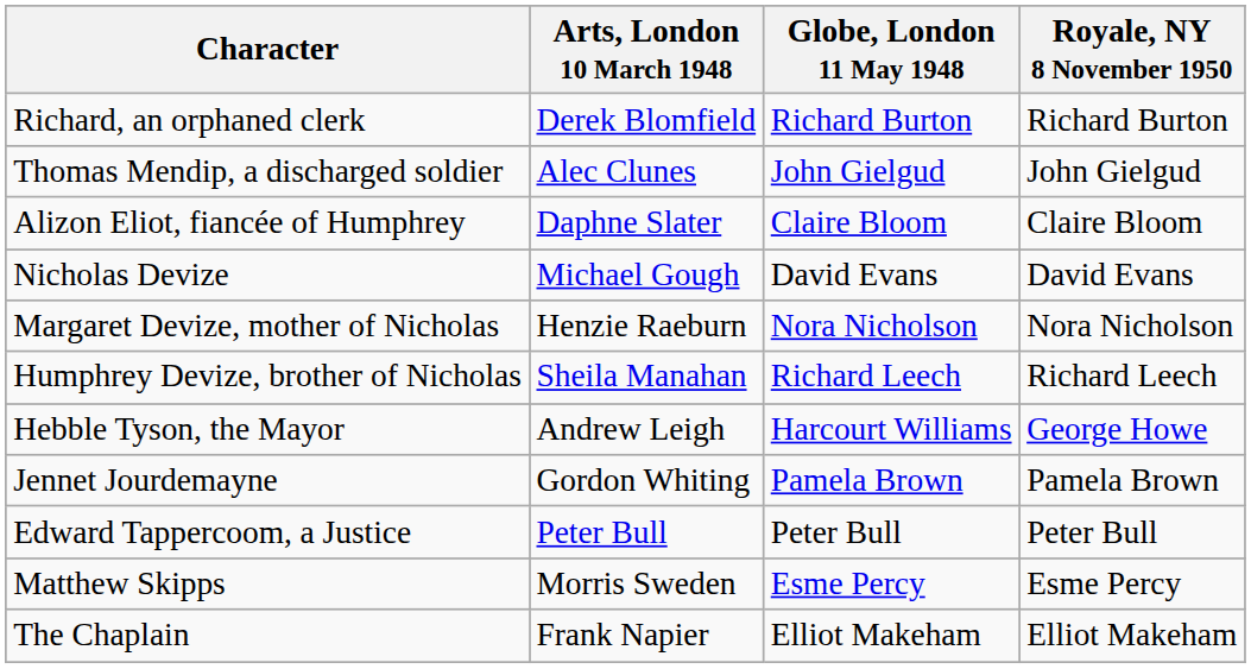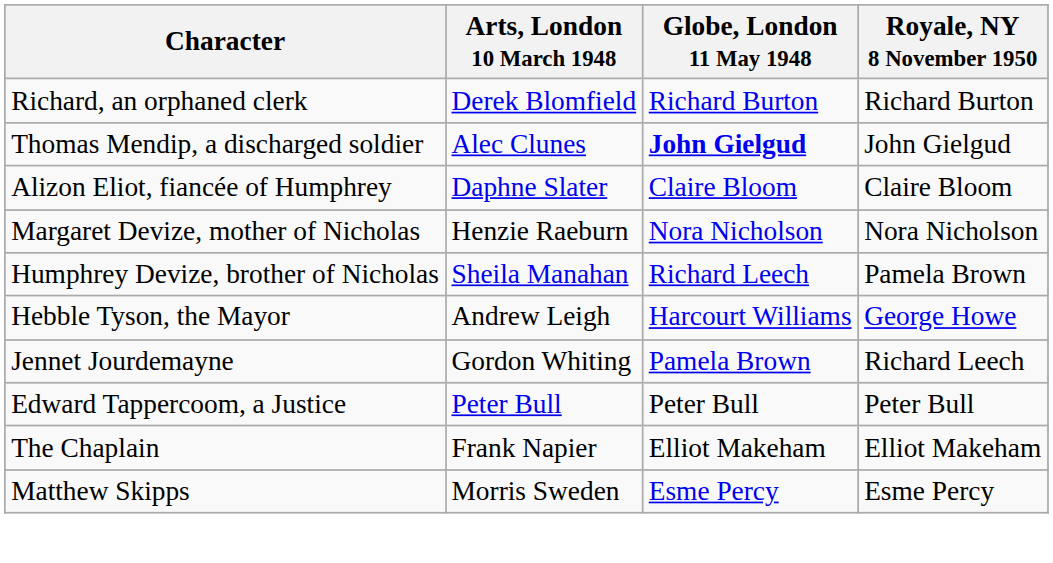 <table class="wikitable plainrowheaders" style="text-align: left; margin-right: 0;">
 <tr>
 <th scope="col">Character</th>
 <th scope="col">Arts, London<br><small>10 March 1948</small></th>
 <th scope="col">Globe, London<br><small>11 May 1948</small></th>
 <th scope="col">Royale, NY<br><small> 8 November 1950</small></th>
 </tr>
 <tr>
 <td>Richard, an orphaned clerk</td>
 <td><a href='#'>Derek Blomfield</a></td>
 <td><a href='#'>Richard Burton</a></td>
 <td>Richard Burton</td>
 </tr>
 <tr>
 <td>Thomas Mendip, a discharged soldier</td>
 <td><a href='#'>Alec Clunes</a></td>
-<td><a href='#'>John Gielgud</a></td>
+<td><strong><a href='#'>John Gielgud</a></strong></td>
 <td>John Gielgud</td>
 </tr>
 <tr>
 <td>Alizon Eliot, fiancée of Humphrey</td>
 <td><a href='#'>Daphne Slater</a></td>
 <td><a href='#'>Claire Bloom</a></td>
 <td>Claire Bloom</td>
-</tr>
-<tr>
-<td>Nicholas Devize</td>
-<td><a href='#'>Michael Gough</a></td>
-<td>David Evans</td>
-<td>David Evans</td>
 </tr>
 <tr>
 <td>Margaret Devize, mother of Nicholas</td>
 <td>Henzie Raeburn</td>
 <td><a href='#'>Nora Nicholson</a></td>
 <td>Nora Nicholson</td>
 </tr>
 <tr>
 <td>Humphrey Devize, brother of Nicholas</td>
 <td><a href='#'>Sheila Manahan</a></td>
 <td><a href='#'>Richard Leech</a></td>
-<td>Richard Leech</td>
+<td>Pamela Brown</td>
 </tr>
 <tr>
 <td>Hebble Tyson, the Mayor</td>
 <td>Andrew Leigh</td>
 <td><a href='#'>Harcourt Williams</a></td>
 <td><a href='#'>George Howe</a></td>
 </tr>
 <tr>
 <td>Jennet Jourdemayne</td>
 <td>Gordon Whiting</td>
 <td><a href='#'>Pamela Brown</a></td>
-<td>Pamela Brown</td>
+<td>Richard Leech</td>
 </tr>
 <tr>
 <td>Edward Tappercoom, a Justice</td>
 <td><a href='#'>Peter Bull</a></td>
 <td>Peter Bull</td>
 <td>Peter Bull</td>
 </tr>
 <tr>
+<td>The Chaplain</td>
+<td>Frank Napier</td>
+<td>Elliot Makeham</td>
+<td>Elliot Makeham</td>
+</tr>
+<tr>
 <td>Matthew Skipps</td>
 <td>Morris Sweden</td>
 <td><a href='#'>Esme Percy</a></td>
 <td>Esme Percy</td>
 </tr>
-<tr>
-<td>The Chaplain</td>
-<td>Frank Napier</td>
-<td>Elliot Makeham</td>
-<td>Elliot Makeham</td>
-</tr>
 </table>
